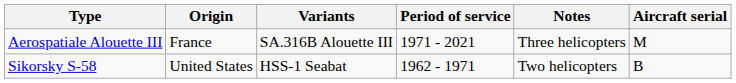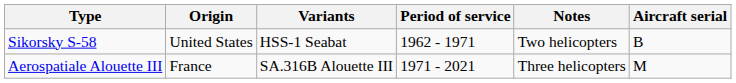 <table class="wikitable sortable">
 <tr>
 <th>Type</th>
 <th>Origin</th>
 <th>Variants</th>
 <th>Period of service</th>
 <th>Notes</th>
 <th>Aircraft serial</th>
 </tr>
 <tr>
+<td><a href='#'>Sikorsky S-58</a></td>
+<td>United States</td>
+<td>HSS-1 Seabat</td>
+<td>1962 - 1971</td>
+<td>Two helicopters</td>
+<td>B</td>
+</tr>
+<tr>
 <td><a href='#'>Aerospatiale Alouette III</a></td>
 <td>France</td>
 <td>SA.316B Alouette III</td>
 <td>1971 - 2021</td>
 <td>Three helicopters</td>
 <td>M</td>
 </tr>
-<tr>
-<td><a href='#'>Sikorsky S-58</a></td>
-<td>United States</td>
-<td>HSS-1 Seabat</td>
-<td>1962 - 1971</td>
-<td>Two helicopters</td>
-<td>B</td>
-</tr>
 </table>
